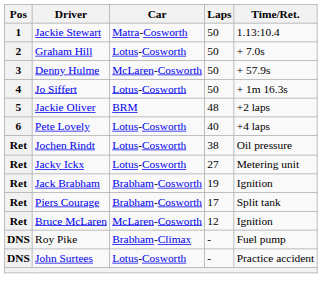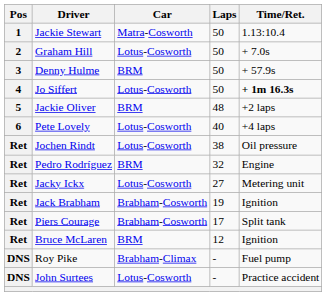 <table class="wikitable" style="font-size: 95%;">
 <tr>
 <th>Pos</th>
 <th>Driver</th>
 <th>Car</th>
 <th>Laps</th>
 <th>Time/Ret.</th>
 </tr>
 <tr>
 <th>1</th>
 <td> <a href='#'>Jackie Stewart</a></td>
 <td><a href='#'>Matra</a>-<a href='#'>Cosworth</a></td>
 <td>50</td>
 <td>1.13:10.4</td>
 </tr>
 <tr>
 <th>2</th>
 <td> <a href='#'>Graham Hill</a></td>
 <td><a href='#'>Lotus</a>-<a href='#'>Cosworth</a></td>
 <td>50</td>
 <td>+ 7.0s</td>
 </tr>
 <tr>
 <th>3</th>
 <td> <a href='#'>Denny Hulme</a></td>
-<td><a href='#'>McLaren</a>-<a href='#'>Cosworth</a></td>
+<td><a href='#'>BRM</a></td>
 <td>50</td>
 <td>+ 57.9s</td>
 </tr>
 <tr>
 <th>4</th>
 <td> <a href='#'>Jo Siffert</a></td>
 <td><a href='#'>Lotus</a>-<a href='#'>Cosworth</a></td>
 <td>50</td>
-<td>+ 1m 16.3s</td>
+<td><strong>+ 1m 16.3s</strong></td>
 </tr>
 <tr>
 <th>5</th>
 <td> <a href='#'>Jackie Oliver</a></td>
 <td><a href='#'>BRM</a></td>
 <td>48</td>
 <td>+2 laps</td>
 </tr>
 <tr>
 <th>6</th>
 <td> <a href='#'>Pete Lovely</a></td>
 <td><a href='#'>Lotus</a>-<a href='#'>Cosworth</a></td>
 <td>40</td>
 <td>+4 laps</td>
 </tr>
 <tr>
 <th>Ret</th>
 <td> <a href='#'>Jochen Rindt</a></td>
 <td><a href='#'>Lotus</a>-<a href='#'>Cosworth</a></td>
 <td>38</td>
 <td>Oil pressure</td>
+</tr>
+<tr>
+<th>Ret</th>
+<td> <a href='#'>Pedro Rodríguez</a></td>
+<td><a href='#'>BRM</a></td>
+<td>32</td>
+<td>Engine</td>
 </tr>
 <tr>
 <th>Ret</th>
 <td> <a href='#'>Jacky Ickx</a></td>
 <td><a href='#'>Lotus</a>-<a href='#'>Cosworth</a></td>
 <td>27</td>
 <td>Metering unit</td>
 </tr>
 <tr>
 <th>Ret</th>
 <td> <a href='#'>Jack Brabham</a></td>
 <td><a href='#'>Brabham</a>-<a href='#'>Cosworth</a></td>
 <td>19</td>
 <td>Ignition</td>
 </tr>
 <tr>
 <th>Ret</th>
 <td> <a href='#'>Piers Courage</a></td>
 <td><a href='#'>Brabham</a>-<a href='#'>Cosworth</a></td>
 <td>17</td>
 <td>Split tank</td>
 </tr>
 <tr>
 <th>Ret</th>
 <td> <a href='#'>Bruce McLaren</a></td>
-<td><a href='#'>McLaren</a>-<a href='#'>Cosworth</a></td>
+<td><a href='#'>BRM</a></td>
 <td>12</td>
 <td>Ignition</td>
 </tr>
 <tr>
 <th>DNS</th>
 <td> Roy Pike</td>
 <td><a href='#'>Brabham</a>-<a href='#'>Climax</a></td>
 <td>-</td>
 <td>Fuel pump</td>
 </tr>
 <tr>
 <th>DNS</th>
 <td> <a href='#'>John Surtees</a></td>
 <td><a href='#'>Lotus</a>-<a href='#'>Cosworth</a></td>
 <td>-</td>
 <td>Practice accident</td>
 </tr>
 <tr>
 <th colspan="5"></th>
 </tr>
 </table>
